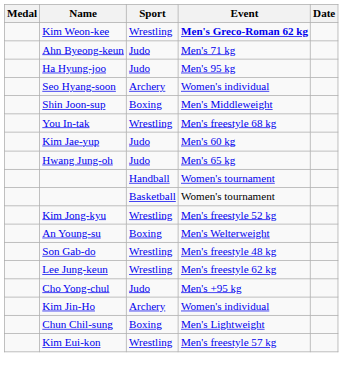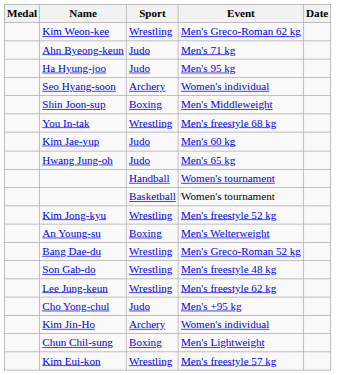 <table class="wikitable sortable" style="font-size:95%;">
 <tr>
 <th>Medal</th>
 <th>Name</th>
 <th>Sport</th>
 <th>Event</th>
 <th>Date</th>
 </tr>
 <tr>
 <td></td>
 <td><a href='#'>Kim Weon-kee</a></td>
 <td><a href='#'>Wrestling</a></td>
-<td><strong><a href='#'>Men's Greco-Roman 62 kg</a></strong></td>
+<td><a href='#'>Men's Greco-Roman 62 kg</a></td>
 <td></td>
 </tr>
 <tr>
 <td></td>
 <td><a href='#'>Ahn Byeong-keun</a></td>
 <td><a href='#'>Judo</a></td>
 <td><a href='#'>Men's 71 kg</a></td>
 <td></td>
 </tr>
 <tr>
 <td></td>
 <td><a href='#'>Ha Hyung-joo</a></td>
 <td><a href='#'>Judo</a></td>
 <td><a href='#'>Men's 95 kg</a></td>
 <td></td>
 </tr>
 <tr>
 <td></td>
 <td><a href='#'>Seo Hyang-soon</a></td>
 <td><a href='#'>Archery</a></td>
 <td><a href='#'>Women's individual</a></td>
 <td></td>
 </tr>
 <tr>
 <td></td>
 <td><a href='#'>Shin Joon-sup</a></td>
 <td><a href='#'>Boxing</a></td>
 <td><a href='#'>Men's Middleweight</a></td>
 <td></td>
 </tr>
 <tr>
 <td></td>
 <td><a href='#'>You In-tak</a></td>
 <td><a href='#'>Wrestling</a></td>
 <td><a href='#'>Men's freestyle 68 kg</a></td>
 <td></td>
 </tr>
 <tr>
 <td></td>
 <td><a href='#'>Kim Jae-yup</a></td>
 <td><a href='#'>Judo</a></td>
 <td><a href='#'>Men's 60 kg</a></td>
 <td></td>
 </tr>
 <tr>
 <td></td>
 <td><a href='#'>Hwang Jung-oh</a></td>
 <td><a href='#'>Judo</a></td>
 <td><a href='#'>Men's 65 kg</a></td>
 <td></td>
 </tr>
 <tr>
 <td></td>
 <td></td>
 <td><a href='#'>Handball</a></td>
 <td><a href='#'>Women's tournament</a></td>
 <td></td>
 </tr>
 <tr>
 <td></td>
 <td></td>
 <td><a href='#'>Basketball</a></td>
 <td>Women's tournament</td>
 <td></td>
 </tr>
 <tr>
 <td></td>
 <td><a href='#'>Kim Jong-kyu</a></td>
 <td><a href='#'>Wrestling</a></td>
 <td><a href='#'>Men's freestyle 52 kg</a></td>
 <td></td>
 </tr>
 <tr>
 <td></td>
 <td><a href='#'>An Young-su</a></td>
 <td><a href='#'>Boxing</a></td>
 <td><a href='#'>Men's Welterweight</a></td>
 <td></td>
 </tr>
 <tr>
 <td></td>
+<td><a href='#'>Bang Dae-du</a></td>
+<td><a href='#'>Wrestling</a></td>
+<td><a href='#'>Men's Greco-Roman 52 kg</a></td>
+<td></td>
+</tr>
+<tr>
+<td></td>
 <td><a href='#'>Son Gab-do</a></td>
 <td><a href='#'>Wrestling</a></td>
 <td><a href='#'>Men's freestyle 48 kg</a></td>
 <td></td>
 </tr>
 <tr>
 <td></td>
 <td><a href='#'>Lee Jung-keun</a></td>
 <td><a href='#'>Wrestling</a></td>
 <td><a href='#'>Men's freestyle 62 kg</a></td>
 <td></td>
 </tr>
 <tr>
 <td></td>
 <td><a href='#'>Cho Yong-chul</a></td>
 <td><a href='#'>Judo</a></td>
 <td><a href='#'>Men's +95 kg</a></td>
 <td></td>
 </tr>
 <tr>
 <td></td>
 <td><a href='#'>Kim Jin-Ho</a></td>
 <td><a href='#'>Archery</a></td>
 <td><a href='#'>Women's individual</a></td>
 <td></td>
 </tr>
 <tr>
 <td></td>
 <td><a href='#'>Chun Chil-sung</a></td>
 <td><a href='#'>Boxing</a></td>
 <td><a href='#'>Men's Lightweight</a></td>
 <td></td>
 </tr>
 <tr>
 <td></td>
 <td><a href='#'>Kim Eui-kon</a></td>
 <td><a href='#'>Wrestling</a></td>
 <td><a href='#'>Men's freestyle 57 kg</a></td>
 <td></td>
 </tr>
 </table>
